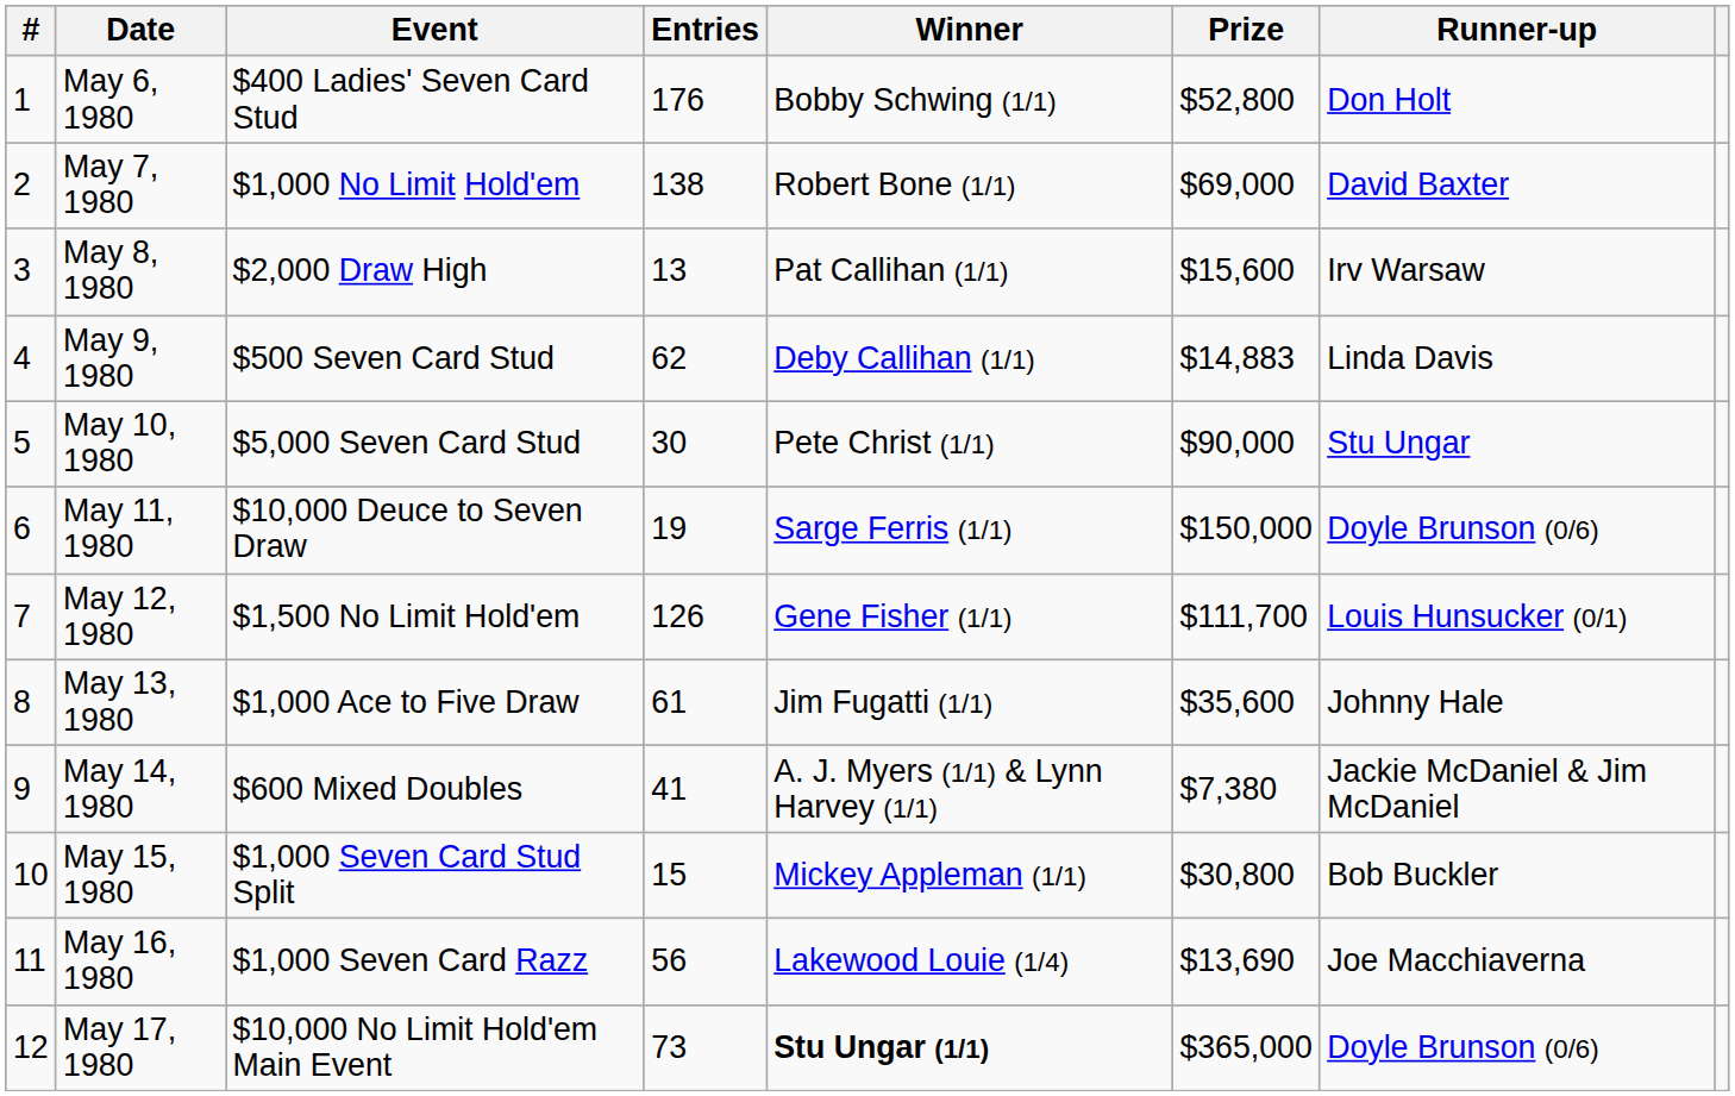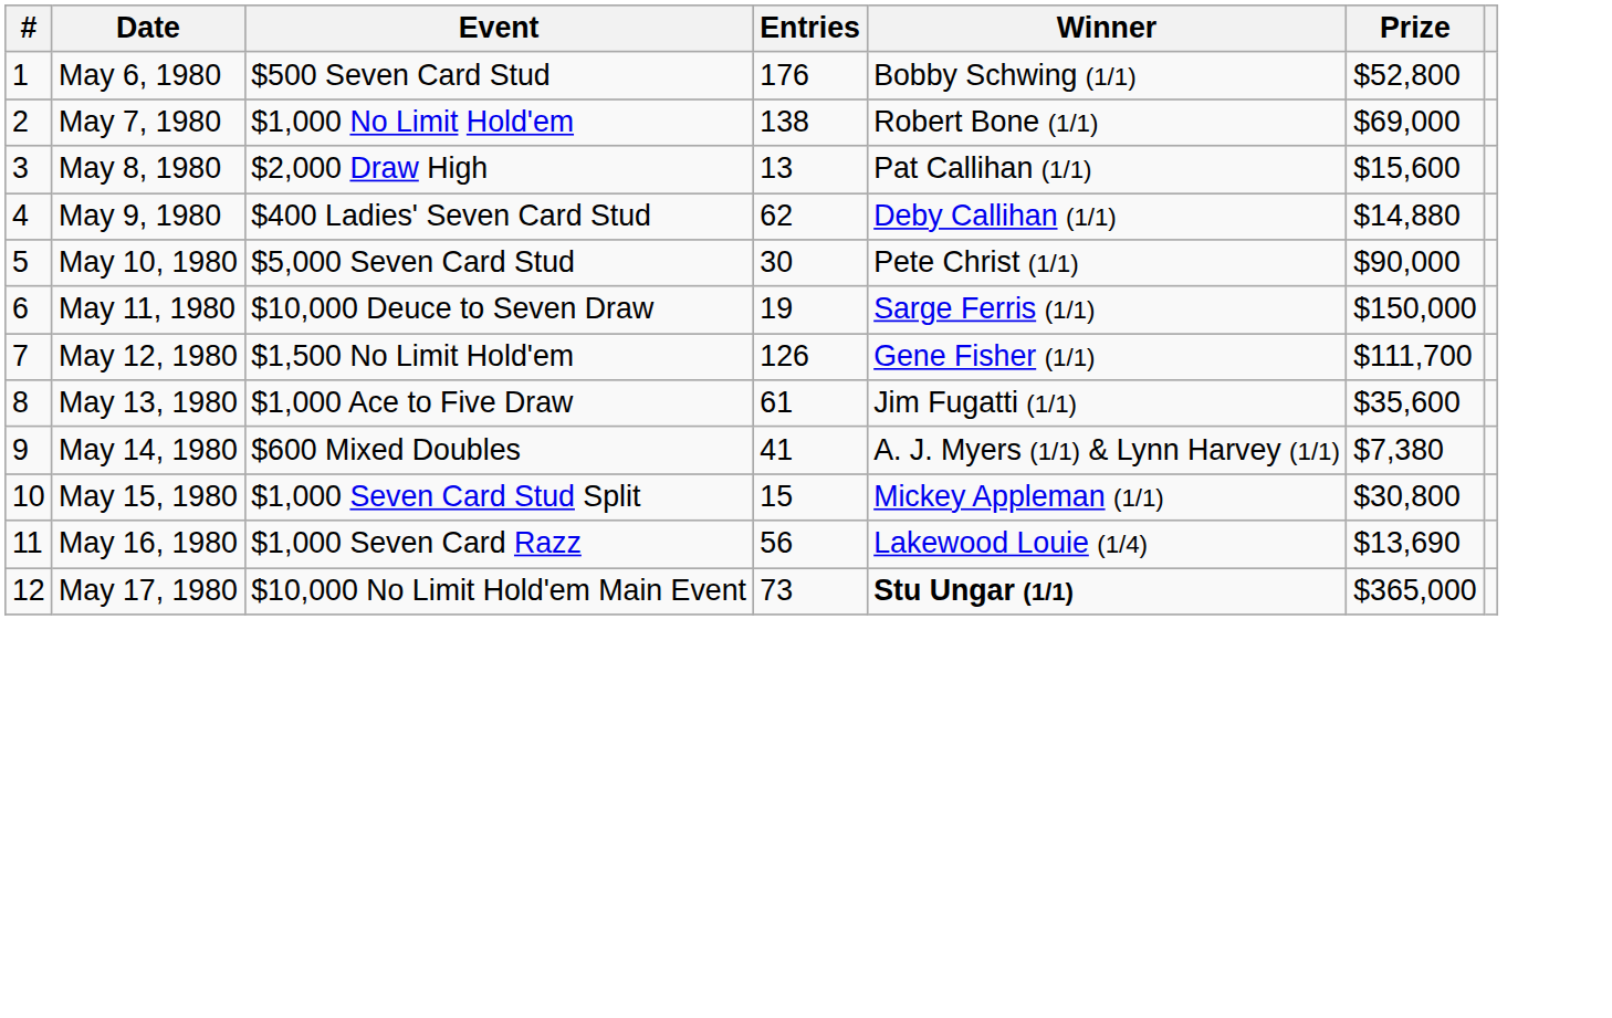 <table class="wikitable sortable">
 <tr>
 <th>#</th>
 <th>Date</th>
 <th bgcolor="#FFEBAD">Event</th>
 <th>Entries</th>
 <th bgcolor="#FFEBAD">Winner</th>
 <th bgcolor="#FFEBAD">Prize</th>
-<th bgcolor="#FFEBAD">Runner-up</th>
 <th></th>
 </tr>
 <tr>
 <td>1</td>
 <td>May 6, 1980</td>
-<td>$400 Ladies' Seven Card Stud</td>
+<td>$500 Seven Card Stud</td>
 <td>176</td>
 <td>Bobby Schwing <small>(1/1)</small></td>
 <td>$52,800</td>
-<td><a href='#'>Don Holt</a></td>
 <td></td>
 </tr>
 <tr>
 <td>2</td>
 <td>May 7, 1980</td>
 <td>$1,000 <a href='#'>No Limit</a> <a href='#'>Hold'em</a></td>
 <td>138</td>
 <td>Robert Bone <small>(1/1)</small></td>
 <td>$69,000</td>
-<td><a href='#'>David Baxter</a></td>
 <td></td>
 </tr>
 <tr>
 <td>3</td>
 <td>May 8, 1980</td>
 <td>$2,000 <a href='#'>Draw</a> High</td>
 <td>13</td>
 <td>Pat Callihan <small>(1/1)</small></td>
 <td>$15,600</td>
-<td>Irv Warsaw</td>
 <td></td>
 </tr>
 <tr>
 <td>4</td>
 <td>May 9, 1980</td>
-<td>$500 Seven Card Stud</td>
+<td>$400 Ladies' Seven Card Stud</td>
 <td>62</td>
 <td><a href='#'>Deby Callihan</a> <small>(1/1)</small></td>
-<td>$14,883</td>
-<td>Linda Davis</td>
+<td>$14,880</td>
 <td></td>
 </tr>
 <tr>
 <td>5</td>
 <td>May 10, 1980</td>
 <td>$5,000 Seven Card Stud</td>
 <td>30</td>
 <td>Pete Christ <small>(1/1)</small></td>
 <td>$90,000</td>
-<td><a href='#'>Stu Ungar</a></td>
 <td></td>
 </tr>
 <tr>
 <td>6</td>
 <td>May 11, 1980</td>
 <td>$10,000 Deuce to Seven Draw</td>
 <td>19</td>
 <td><a href='#'>Sarge Ferris</a> <small>(1/1)</small></td>
 <td>$150,000</td>
-<td><a href='#'>Doyle Brunson</a> <small>(0/6)</small></td>
 <td></td>
 </tr>
 <tr>
 <td>7</td>
 <td>May 12, 1980</td>
 <td>$1,500 No Limit Hold'em</td>
 <td>126</td>
 <td><a href='#'>Gene Fisher</a> <small>(1/1)</small></td>
 <td>$111,700</td>
-<td><a href='#'>Louis Hunsucker</a> <small>(0/1)</small></td>
 <td></td>
 </tr>
 <tr>
 <td>8</td>
 <td>May 13, 1980</td>
 <td>$1,000 Ace to Five Draw</td>
 <td>61</td>
 <td>Jim Fugatti <small>(1/1)</small></td>
 <td>$35,600</td>
-<td>Johnny Hale</td>
 <td></td>
 </tr>
 <tr>
 <td>9</td>
 <td>May 14, 1980</td>
 <td>$600 Mixed Doubles</td>
 <td>41</td>
 <td>A. J. Myers <small>(1/1)</small> & Lynn Harvey <small>(1/1)</small></td>
 <td>$7,380</td>
-<td>Jackie McDaniel & Jim McDaniel</td>
 <td></td>
 </tr>
 <tr>
 <td>10</td>
 <td>May 15, 1980</td>
 <td>$1,000 <a href='#'>Seven Card Stud</a> Split</td>
 <td>15</td>
 <td><a href='#'>Mickey Appleman</a> <small>(1/1)</small></td>
 <td>$30,800</td>
-<td>Bob Buckler</td>
 <td></td>
 </tr>
 <tr>
 <td>11</td>
 <td>May 16, 1980</td>
 <td>$1,000 Seven Card <a href='#'>Razz</a></td>
 <td>56</td>
 <td><a href='#'>Lakewood Louie</a> <small>(1/4)</small></td>
 <td>$13,690</td>
-<td>Joe Macchiaverna</td>
 <td></td>
 </tr>
 <tr>
 <td>12</td>
 <td>May 17, 1980</td>
 <td>$10,000 No Limit Hold'em Main Event</td>
 <td>73</td>
 <td><strong>Stu Ungar <small>(1/1)</small></strong></td>
 <td>$365,000</td>
-<td><a href='#'>Doyle Brunson</a> <small>(0/6)</small></td>
 <td></td>
 </tr>
 </table>
